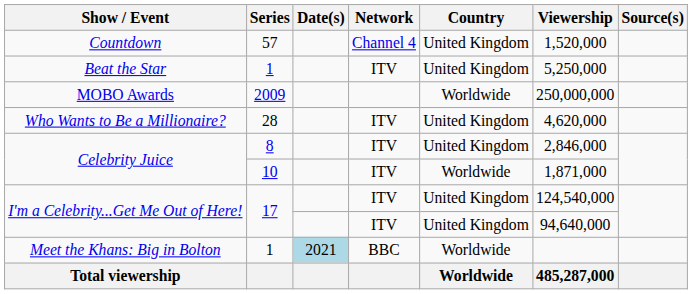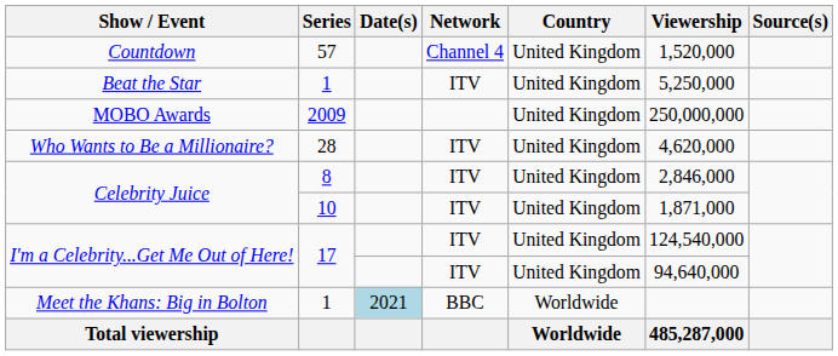 <table class="wikitable sortable" style="text-align:center; font-size:95%">
 <tr>
 <th>Show / Event</th>
 <th>Series</th>
 <th>Date(s)</th>
 <th>Network</th>
 <th>Country</th>
 <th>Viewership</th>
 <th>Source(s)</th>
 </tr>
 <tr>
 <td><em><a href='#'>Countdown</a></em></td>
 <td>57</td>
 <td></td>
 <td><a href='#'>Channel 4</a></td>
 <td>United Kingdom</td>
 <td>1,520,000</td>
 <td></td>
 </tr>
 <tr>
 <td><em><a href='#'>Beat the Star</a></em></td>
 <td><a href='#'>1</a></td>
 <td></td>
 <td>ITV</td>
 <td>United Kingdom</td>
 <td>5,250,000</td>
 <td></td>
 </tr>
 <tr>
 <td><a href='#'>MOBO Awards</a></td>
 <td><a href='#'>2009</a></td>
 <td></td>
 <td></td>
-<td>Worldwide</td>
+<td>United Kingdom</td>
 <td>250,000,000</td>
 <td></td>
 </tr>
 <tr>
 <td><em><a href='#'>Who Wants to Be a Millionaire?</a></em></td>
 <td>28</td>
 <td></td>
 <td>ITV</td>
 <td>United Kingdom</td>
 <td>4,620,000</td>
 <td></td>
 </tr>
 <tr>
 <td rowspan="2"><em><a href='#'>Celebrity Juice</a></em></td>
 <td><a href='#'>8</a></td>
 <td></td>
 <td>ITV</td>
 <td>United Kingdom</td>
 <td>2,846,000</td>
 <td rowspan="2"></td>
 </tr>
 <tr>
 <td><a href='#'>10</a></td>
 <td></td>
 <td>ITV</td>
-<td>Worldwide</td>
+<td>United Kingdom</td>
 <td>1,871,000</td>
 </tr>
 <tr>
 <td rowspan="2"><em><a href='#'>I'm a Celebrity...Get Me Out of Here!</a></em></td>
 <td rowspan="2"><a href='#'>17</a></td>
 <td></td>
 <td>ITV</td>
 <td>United Kingdom</td>
 <td>124,540,000</td>
 <td rowspan="2"></td>
 </tr>
 <tr>
 <td></td>
 <td>ITV</td>
 <td>United Kingdom</td>
 <td>94,640,000</td>
 </tr>
 <tr>
 <td><em><a href='#'>Meet the Khans: Big in Bolton</a></em></td>
 <td>1</td>
 <td style="background: lightblue;">2021</td>
 <td>BBC</td>
 <td>Worldwide</td>
 <td></td>
 </tr>
 <tr>
 <th>Total viewership</th>
 <th></th>
 <th></th>
 <th></th>
 <th>Worldwide</th>
 <th>485,287,000</th>
 <th></th>
 </tr>
 </table>
